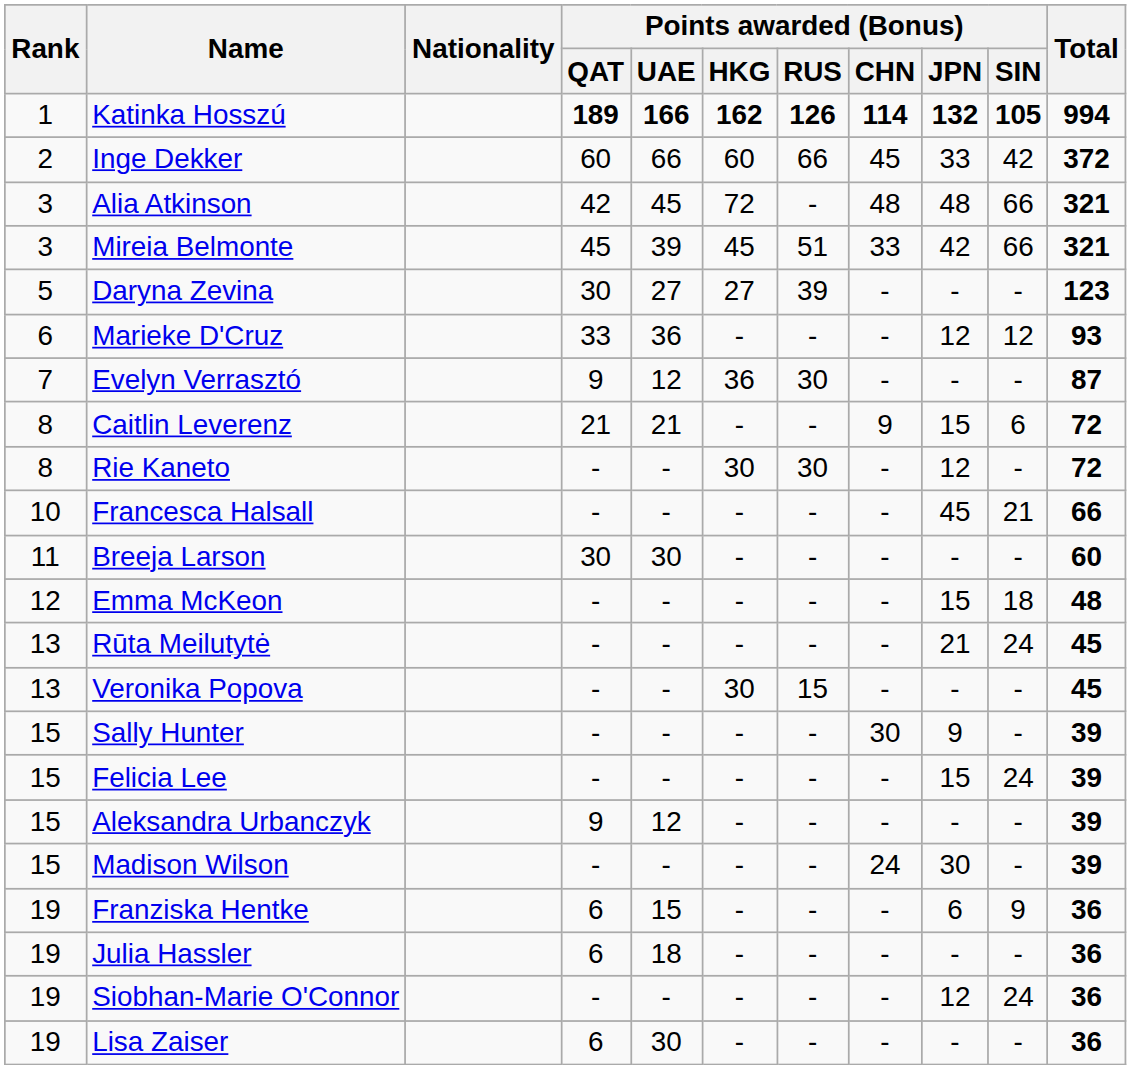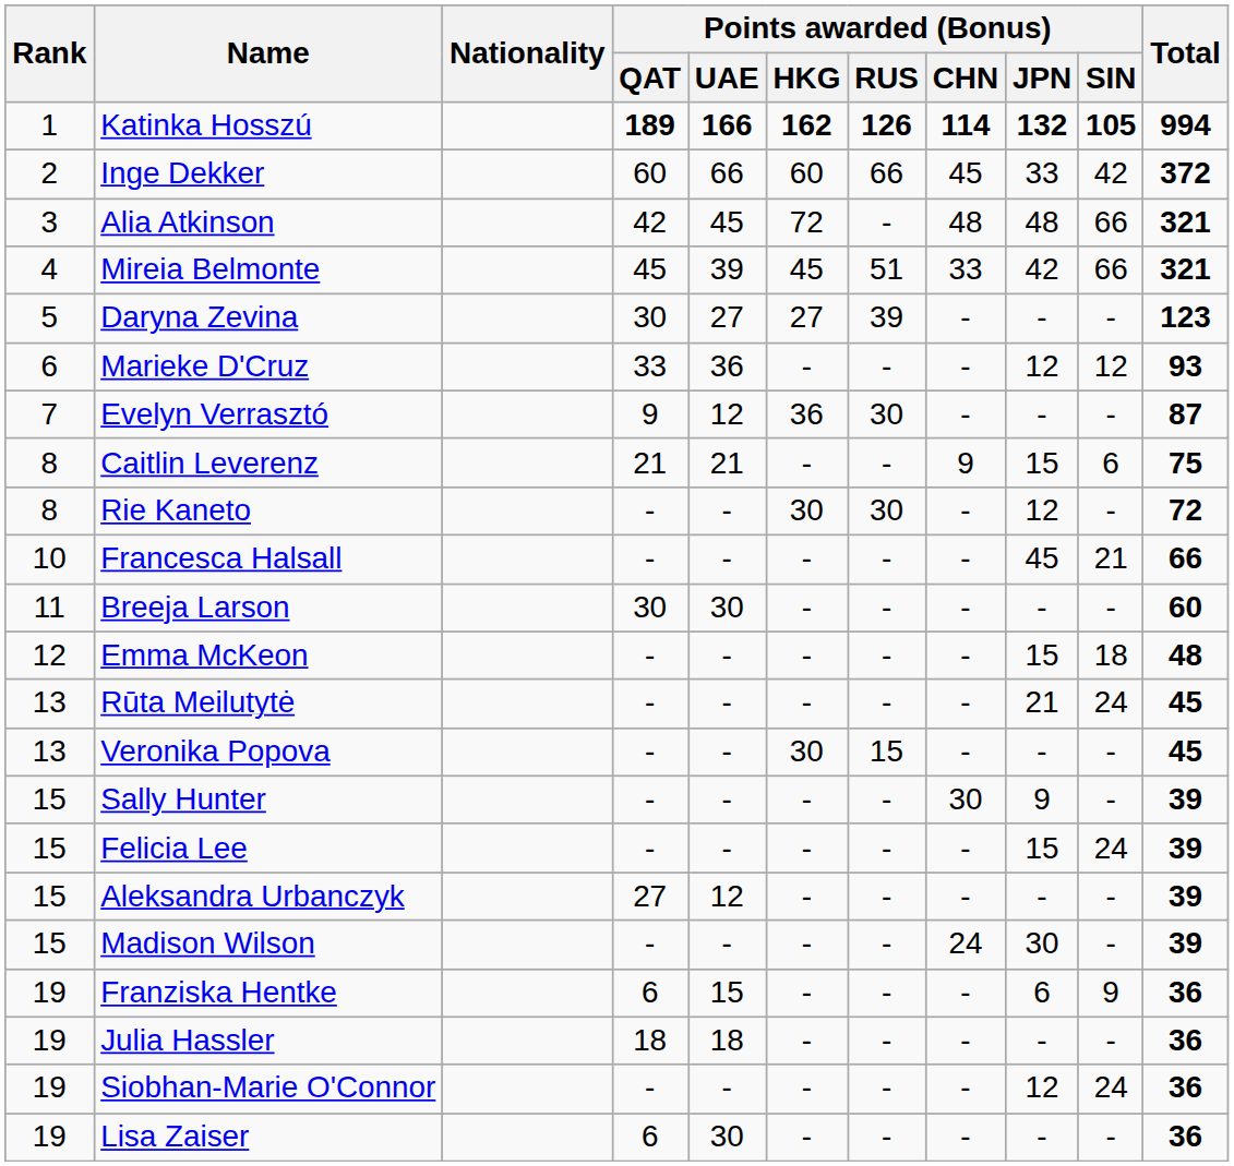 <table class="wikitable" style="text-align:center;">
 <tr>
 <th rowspan="2">Rank</th>
 <th rowspan="2">Name</th>
 <th rowspan="2">Nationality</th>
 <th colspan="7">Points awarded (Bonus)</th>
 <th rowspan="2">Total</th>
 </tr>
 <tr>
 <th>QAT</th>
 <th>UAE</th>
 <th>HKG</th>
 <th>RUS</th>
 <th>CHN</th>
 <th>JPN</th>
 <th>SIN</th>
 </tr>
 <tr>
 <td>1</td>
 <td style="text-align:left;"><a href='#'>Katinka Hosszú</a></td>
 <td style="text-align:left;"></td>
 <td><strong>189</strong></td>
 <td><strong>166</strong></td>
 <td><strong>162</strong></td>
 <td><strong>126</strong></td>
 <td><strong>114</strong></td>
 <td><strong>132</strong></td>
 <td><strong>105</strong></td>
 <td><strong>994</strong></td>
 </tr>
 <tr>
 <td>2</td>
 <td style="text-align:left;"><a href='#'>Inge Dekker</a></td>
 <td style="text-align:left;"></td>
 <td>60</td>
 <td>66</td>
 <td>60</td>
 <td>66</td>
 <td>45</td>
 <td>33</td>
 <td>42</td>
 <td><strong>372</strong></td>
 </tr>
 <tr>
 <td>3</td>
 <td style="text-align:left;"><a href='#'>Alia Atkinson</a></td>
 <td style="text-align:left;"></td>
 <td>42</td>
 <td>45</td>
 <td>72</td>
 <td>-</td>
 <td>48</td>
 <td>48</td>
 <td>66</td>
 <td><strong>321</strong></td>
 </tr>
 <tr>
-<td>3</td>
+<td>4</td>
 <td style="text-align:left;"><a href='#'>Mireia Belmonte</a></td>
 <td style="text-align:left;"></td>
 <td>45</td>
 <td>39</td>
 <td>45</td>
 <td>51</td>
 <td>33</td>
 <td>42</td>
 <td>66</td>
 <td><strong>321</strong></td>
 </tr>
 <tr>
 <td>5</td>
 <td style="text-align:left;"><a href='#'>Daryna Zevina</a></td>
 <td style="text-align:left;"></td>
 <td>30</td>
 <td>27</td>
 <td>27</td>
 <td>39</td>
 <td>-</td>
 <td>-</td>
 <td>-</td>
 <td><strong>123</strong></td>
 </tr>
 <tr>
 <td>6</td>
 <td style="text-align:left;"><a href='#'>Marieke D'Cruz</a></td>
 <td style="text-align:left;"></td>
 <td>33</td>
 <td>36</td>
 <td>-</td>
 <td>-</td>
 <td>-</td>
 <td>12</td>
 <td>12</td>
 <td><strong>93</strong></td>
 </tr>
 <tr>
 <td>7</td>
 <td style="text-align:left;"><a href='#'>Evelyn Verrasztó</a></td>
 <td style="text-align:left;"></td>
 <td>9</td>
 <td>12</td>
 <td>36</td>
 <td>30</td>
 <td>-</td>
 <td>-</td>
 <td>-</td>
 <td><strong>87</strong></td>
 </tr>
 <tr>
 <td>8</td>
 <td style="text-align:left;"><a href='#'>Caitlin Leverenz</a></td>
 <td style="text-align:left;"></td>
 <td>21</td>
 <td>21</td>
 <td>-</td>
 <td>-</td>
 <td>9</td>
 <td>15</td>
 <td>6</td>
-<td><strong>72</strong></td>
+<td><strong>75</strong></td>
 </tr>
 <tr>
 <td>8</td>
 <td style="text-align:left;"><a href='#'>Rie Kaneto</a></td>
 <td style="text-align:left;"></td>
 <td>-</td>
 <td>-</td>
 <td>30</td>
 <td>30</td>
 <td>-</td>
 <td>12</td>
 <td>-</td>
 <td><strong>72</strong></td>
 </tr>
 <tr>
 <td>10</td>
 <td style="text-align:left;"><a href='#'>Francesca Halsall</a></td>
 <td style="text-align:left;"></td>
 <td>-</td>
 <td>-</td>
 <td>-</td>
 <td>-</td>
 <td>-</td>
 <td>45</td>
 <td>21</td>
 <td><strong>66</strong></td>
 </tr>
 <tr>
 <td>11</td>
 <td style="text-align:left;"><a href='#'>Breeja Larson</a></td>
 <td style="text-align:left;"></td>
 <td>30</td>
 <td>30</td>
 <td>-</td>
 <td>-</td>
 <td>-</td>
 <td>-</td>
 <td>-</td>
 <td><strong>60</strong></td>
 </tr>
 <tr>
 <td>12</td>
 <td style="text-align:left;"><a href='#'>Emma McKeon</a></td>
 <td style="text-align:left;"></td>
 <td>-</td>
 <td>-</td>
 <td>-</td>
 <td>-</td>
 <td>-</td>
 <td>15</td>
 <td>18</td>
 <td><strong>48</strong></td>
 </tr>
 <tr>
 <td>13</td>
 <td style="text-align:left;"><a href='#'>Rūta Meilutytė</a></td>
 <td style="text-align:left;"></td>
 <td>-</td>
 <td>-</td>
 <td>-</td>
 <td>-</td>
 <td>-</td>
 <td>21</td>
 <td>24</td>
 <td><strong>45</strong></td>
 </tr>
 <tr>
 <td>13</td>
 <td style="text-align:left;"><a href='#'>Veronika Popova</a></td>
 <td style="text-align:left;"></td>
 <td>-</td>
 <td>-</td>
 <td>30</td>
 <td>15</td>
 <td>-</td>
 <td>-</td>
 <td>-</td>
 <td><strong>45</strong></td>
 </tr>
 <tr>
 <td>15</td>
 <td style="text-align:left;"><a href='#'>Sally Hunter</a></td>
 <td style="text-align:left;"></td>
 <td>-</td>
 <td>-</td>
 <td>-</td>
 <td>-</td>
 <td>30</td>
 <td>9</td>
 <td>-</td>
 <td><strong>39</strong></td>
 </tr>
 <tr>
 <td>15</td>
 <td style="text-align:left;"><a href='#'>Felicia Lee</a></td>
 <td style="text-align:left;"></td>
 <td>-</td>
 <td>-</td>
 <td>-</td>
 <td>-</td>
 <td>-</td>
 <td>15</td>
 <td>24</td>
 <td><strong>39</strong></td>
 </tr>
 <tr>
 <td>15</td>
 <td style="text-align:left;"><a href='#'>Aleksandra Urbanczyk</a></td>
 <td style="text-align:left;"></td>
-<td>9</td>
+<td>27</td>
 <td>12</td>
 <td>-</td>
 <td>-</td>
 <td>-</td>
 <td>-</td>
 <td>-</td>
 <td><strong>39</strong></td>
 </tr>
 <tr>
 <td>15</td>
 <td style="text-align:left;"><a href='#'>Madison Wilson</a></td>
 <td style="text-align:left;"></td>
 <td>-</td>
 <td>-</td>
 <td>-</td>
 <td>-</td>
 <td>24</td>
 <td>30</td>
 <td>-</td>
 <td><strong>39</strong></td>
 </tr>
 <tr>
 <td>19</td>
 <td style="text-align:left;"><a href='#'>Franziska Hentke</a></td>
 <td style="text-align:left;"></td>
 <td>6</td>
 <td>15</td>
 <td>-</td>
 <td>-</td>
 <td>-</td>
 <td>6</td>
 <td>9</td>
 <td><strong>36</strong></td>
 </tr>
 <tr>
 <td>19</td>
 <td style="text-align:left;"><a href='#'>Julia Hassler</a></td>
 <td style="text-align:left;"></td>
-<td>6</td>
+<td>18</td>
 <td>18</td>
 <td>-</td>
 <td>-</td>
 <td>-</td>
 <td>-</td>
 <td>-</td>
 <td><strong>36</strong></td>
 </tr>
 <tr>
 <td>19</td>
 <td style="text-align:left;"><a href='#'>Siobhan-Marie O'Connor</a></td>
 <td style="text-align:left;"></td>
 <td>-</td>
 <td>-</td>
 <td>-</td>
 <td>-</td>
 <td>-</td>
 <td>12</td>
 <td>24</td>
 <td><strong>36</strong></td>
 </tr>
 <tr>
 <td>19</td>
 <td style="text-align:left;"><a href='#'>Lisa Zaiser</a></td>
 <td style="text-align:left;"></td>
 <td>6</td>
 <td>30</td>
 <td>-</td>
 <td>-</td>
 <td>-</td>
 <td>-</td>
 <td>-</td>
 <td><strong>36</strong></td>
 </tr>
 </table>
